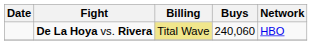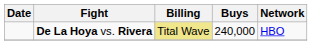 <table class="wikitable">
 <tr>
 <th>Date</th>
 <th>Fight</th>
 <th>Billing</th>
 <th>Buys</th>
 <th>Network</th>
 </tr>
 <tr>
 <td></td>
 <td><strong>De La Hoya</strong> vs. <strong>Rivera</strong></td>
 <td style="background: khaki;">Tital Wave</td>
-<td>240,060</td>
+<td>240,000</td>
 <td><a href='#'>HBO</a></td>
 </tr>
 <tr>
 </tr>
 </table>
